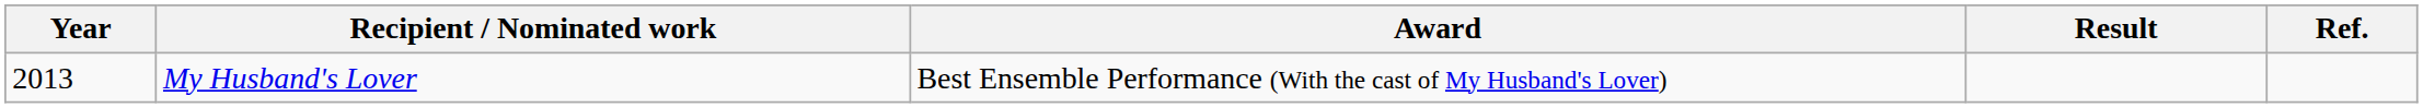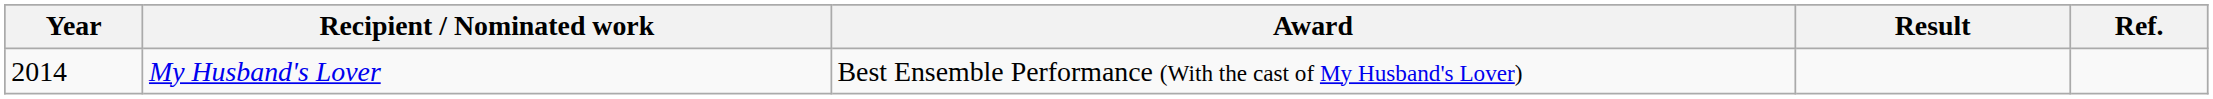 <table class="wikitable" style="width:80%">
 <tr>
 <th scope="col" width="5%" style="white-space: nowrap;">Year</th>
 <th scope="col" width="25%" style="white-space: nowrap;">Recipient / Nominated work</th>
 <th scope="col" width="35%" style="white-space: nowrap;">Award</th>
 <th scope="col" width="10%" style="white-space: nowrap;">Result</th>
 <th scope="col" width="5%" style="white-space: nowrap;">Ref.</th>
 </tr>
 <tr>
-<td>2013</td>
+<td>2014</td>
 <td><em><a href='#'>My Husband's Lover</a></em></td>
 <td>Best Ensemble Performance <small>(With the cast of <a href='#'>My Husband's Lover</a>)</small></td>
 <td></td>
 <td style="text-align:center;"></td>
 </tr>
 </table>
